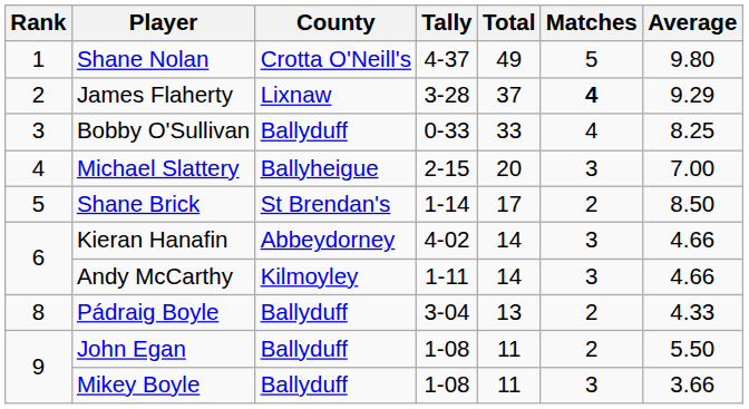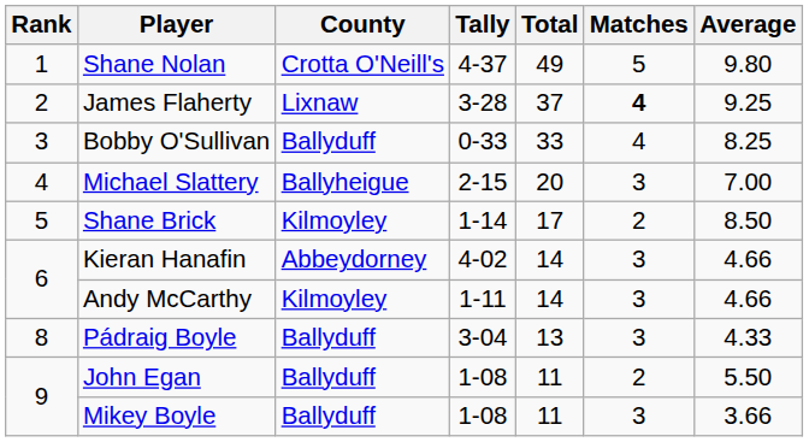 <table class="wikitable">
 <tr>
 <th>Rank</th>
 <th>Player</th>
 <th>County</th>
 <th>Tally</th>
 <th>Total</th>
 <th>Matches</th>
 <th>Average</th>
 </tr>
 <tr>
 <td rowspan=1 align=center>1</td>
 <td><a href='#'>Shane Nolan</a></td>
 <td><a href='#'>Crotta O'Neill's</a></td>
 <td align=center>4-37</td>
 <td align=center>49</td>
 <td align=center>5</td>
 <td align=center>9.80</td>
 </tr>
 <tr>
 <td rowspan=1 align=center>2</td>
 <td>James Flaherty</td>
 <td><a href='#'>Lixnaw</a></td>
 <td align=center>3-28</td>
 <td align=center>37</td>
 <td align=center><strong>4</strong></td>
-<td align=center>9.29</td>
+<td align=center>9.25</td>
 </tr>
 <tr>
 <td rowspan=1 align=center>3</td>
 <td>Bobby O'Sullivan</td>
 <td><a href='#'>Ballyduff</a></td>
 <td align=center>0-33</td>
 <td align=center>33</td>
 <td align=center>4</td>
 <td align=center>8.25</td>
 </tr>
 <tr>
 <td rowspan=1 align=center>4</td>
 <td><a href='#'>Michael Slattery</a></td>
 <td><a href='#'>Ballyheigue</a></td>
 <td align=center>2-15</td>
 <td align=center>20</td>
 <td align=center>3</td>
 <td align=center>7.00</td>
 </tr>
 <tr>
 <td rowspan=1 align=center>5</td>
 <td><a href='#'>Shane Brick</a></td>
-<td><a href='#'>St Brendan's</a></td>
+<td><a href='#'>Kilmoyley</a></td>
 <td align=center>1-14</td>
 <td align=center>17</td>
 <td align=center>2</td>
 <td align=center>8.50</td>
 </tr>
 <tr>
 <td rowspan=2 align=center>6</td>
 <td>Kieran Hanafin</td>
 <td><a href='#'>Abbeydorney</a></td>
 <td align=center>4-02</td>
 <td align=center>14</td>
 <td align=center>3</td>
 <td align=center>4.66</td>
 </tr>
 <tr>
 <td>Andy McCarthy</td>
 <td><a href='#'>Kilmoyley</a></td>
 <td align=center>1-11</td>
 <td align=center>14</td>
 <td align=center>3</td>
 <td align=center>4.66</td>
 </tr>
 <tr>
 <td rowspan=1 align=center>8</td>
 <td><a href='#'>Pádraig Boyle</a></td>
 <td><a href='#'>Ballyduff</a></td>
 <td align=center>3-04</td>
 <td align=center>13</td>
-<td align=center>2</td>
+<td align=center>3</td>
 <td align=center>4.33</td>
 </tr>
 <tr>
 <td rowspan=2 align=center>9</td>
 <td><a href='#'>John Egan</a></td>
 <td><a href='#'>Ballyduff</a></td>
 <td align=center>1-08</td>
 <td align=center>11</td>
 <td align=center>2</td>
 <td align=center>5.50</td>
 </tr>
 <tr>
 <td><a href='#'>Mikey Boyle</a></td>
 <td><a href='#'>Ballyduff</a></td>
 <td align=center>1-08</td>
 <td align=center>11</td>
 <td align=center>3</td>
 <td align=center>3.66</td>
 </tr>
 </table>
